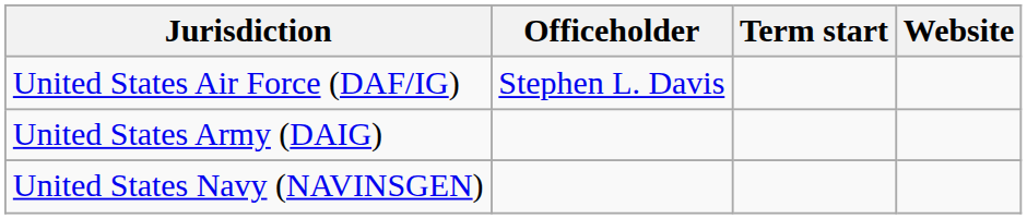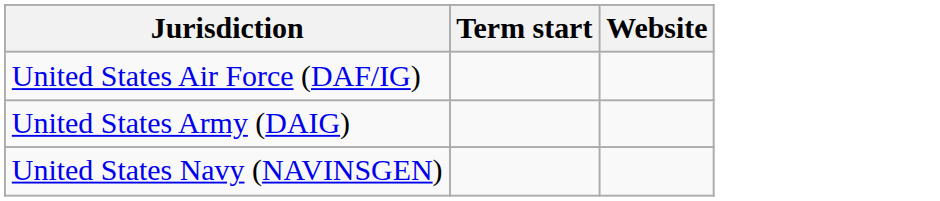 <table class="wikitable sortable">
 <tr style="vertical-align:bottom;">
 <th>Jurisdiction</th>
-<th>Officeholder</th>
 <th>Term start</th>
 <th>Website</th>
 </tr>
 <tr>
 <td><a href='#'>United States Air Force</a> (<a href='#'>DAF/IG</a>)</td>
-<td><a href='#'>Stephen L. Davis</a></td>
 <td></td>
 <td></td>
 </tr>
 <tr>
 <td><a href='#'>United States Army</a> (<a href='#'>DAIG</a>)</td>
 <td></td>
 <td></td>
-<td></td>
 </tr>
 <tr>
 <td><a href='#'>United States Navy</a> (<a href='#'>NAVINSGEN</a>)</td>
 <td></td>
 <td></td>
-<td></td>
 </tr>
 </table>
